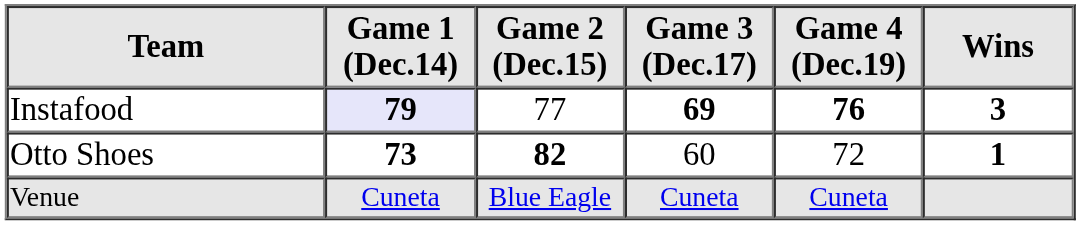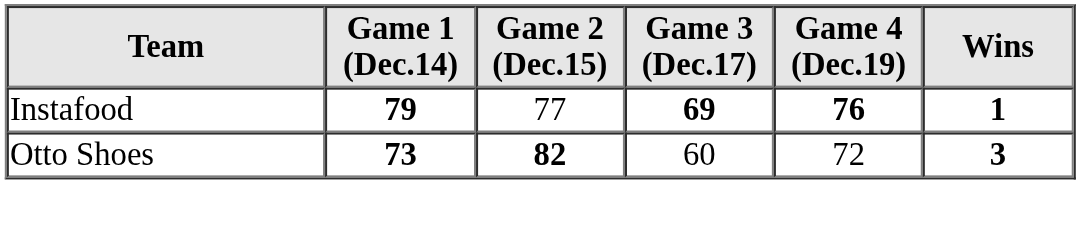 <table border=1 cellspacing=0 width=525 align=center>
 <tr style="text-align:center; background-color:#e6e6e6;">
 <th align=center width=30%>Team</th>
 <th width=14%>Game 1 (Dec.14)</th>
 <th width=14%>Game 2 (Dec.15)</th>
 <th width=14%>Game 3 (Dec.17)</th>
 <th width=14%>Game 4 (Dec.19)</th>
 <th width=14%>Wins</th>
 </tr>
 <tr style="text-align:center;">
 <td align=left>Instafood</td>
-<td style="background: lavender;"><strong>79</strong></td>
+<td><strong>79</strong></td>
 <td>77</td>
 <td><strong>69</strong></td>
 <td><strong>76</strong></td>
-<td><strong>3</strong></td>
+<td><strong>1</strong></td>
 </tr>
 <tr style="text-align:center;">
 <td align=left>Otto Shoes</td>
 <td><strong>73</strong></td>
 <td><strong>82</strong></td>
 <td>60</td>
 <td>72</td>
-<td><strong>1</strong></td>
-</tr>
-<tr style="text-align:center; font-size: 85%; background-color:#e6e6e6;">
-<td align=left>Venue</td>
-<td><a href='#'>Cuneta</a></td>
-<td><a href='#'>Blue Eagle</a></td>
-<td><a href='#'>Cuneta</a></td>
-<td><a href='#'>Cuneta</a></td>
-<td></td>
+<td><strong>3</strong></td>
 </tr>
 </table>
